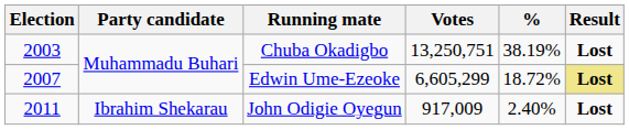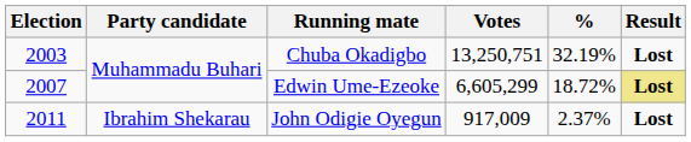 <table class="wikitable" style="text-align:center">
 <tr>
 <th>Election</th>
 <th>Party candidate</th>
 <th>Running mate</th>
 <th>Votes</th>
 <th>%</th>
 <th>Result</th>
 </tr>
 <tr>
 <td><a href='#'>2003</a></td>
 <td rowspan="2"><a href='#'>Muhammadu Buhari</a></td>
 <td><a href='#'>Chuba Okadigbo</a></td>
 <td>13,250,751</td>
-<td>38.19%</td>
+<td>32.19%</td>
 <td><strong>Lost</strong> </td>
 </tr>
 <tr>
 <td><a href='#'>2007</a></td>
 <td><a href='#'>Edwin Ume-Ezeoke</a></td>
 <td>6,605,299</td>
 <td>18.72%</td>
 <td style="background: khaki;"><strong>Lost</strong> </td>
 </tr>
 <tr>
 <td><a href='#'>2011</a></td>
 <td><a href='#'>Ibrahim Shekarau</a></td>
 <td><a href='#'>John Odigie Oyegun</a></td>
 <td>917,009</td>
-<td>2.40%</td>
+<td>2.37%</td>
 <td><strong>Lost</strong> </td>
 </tr>
 </table>
